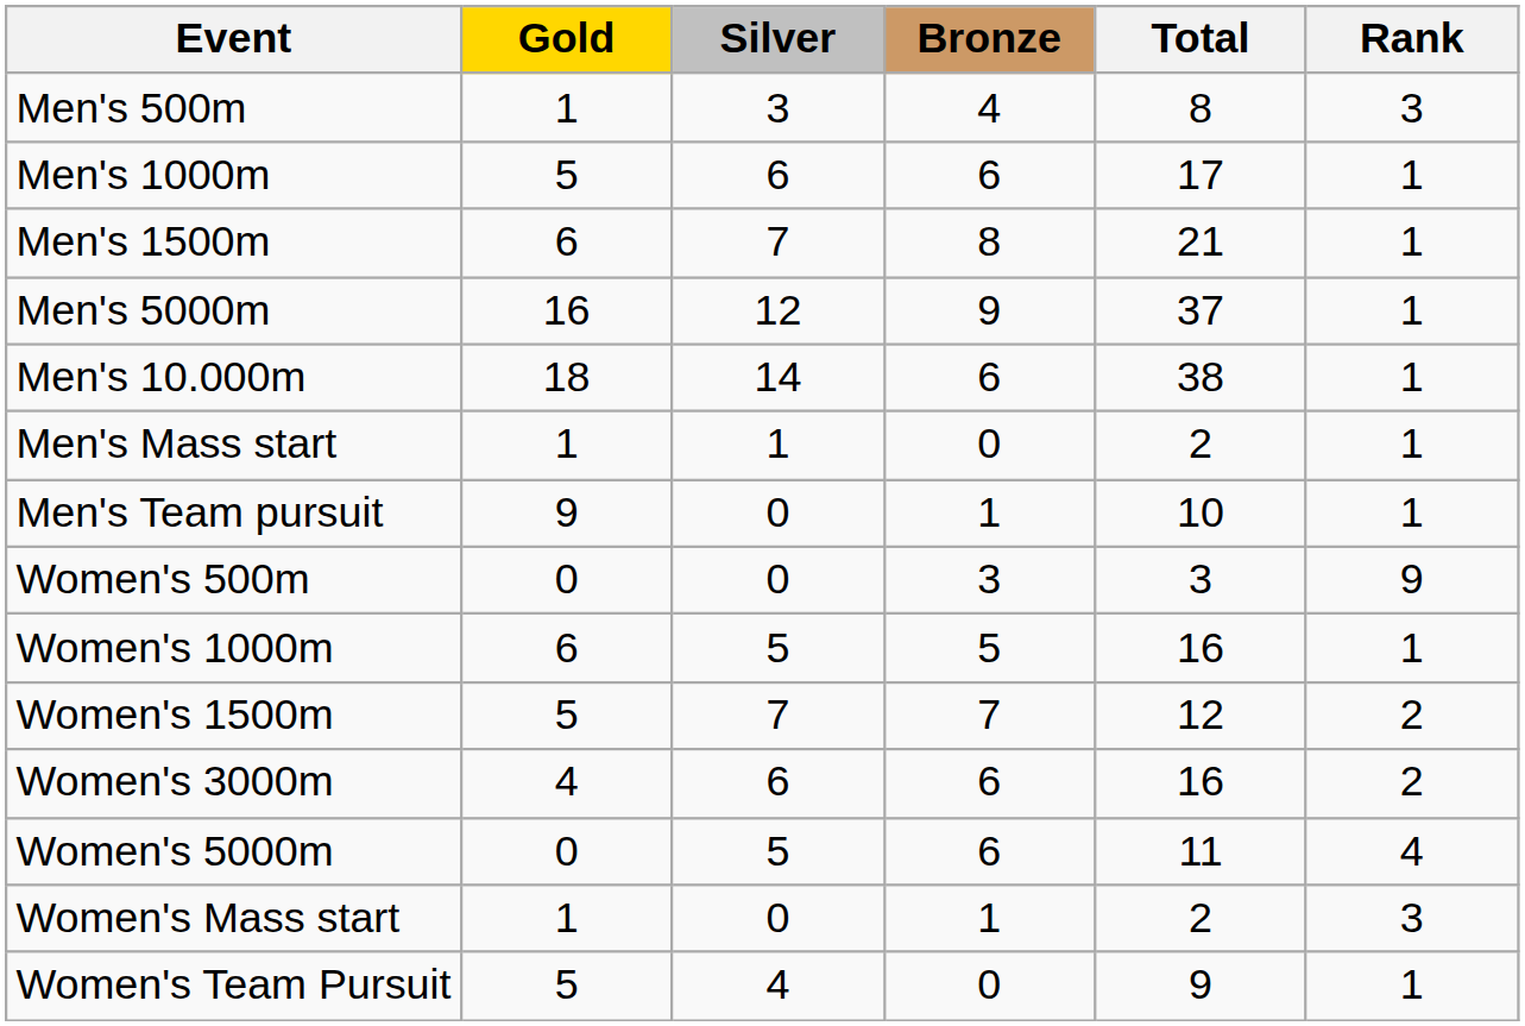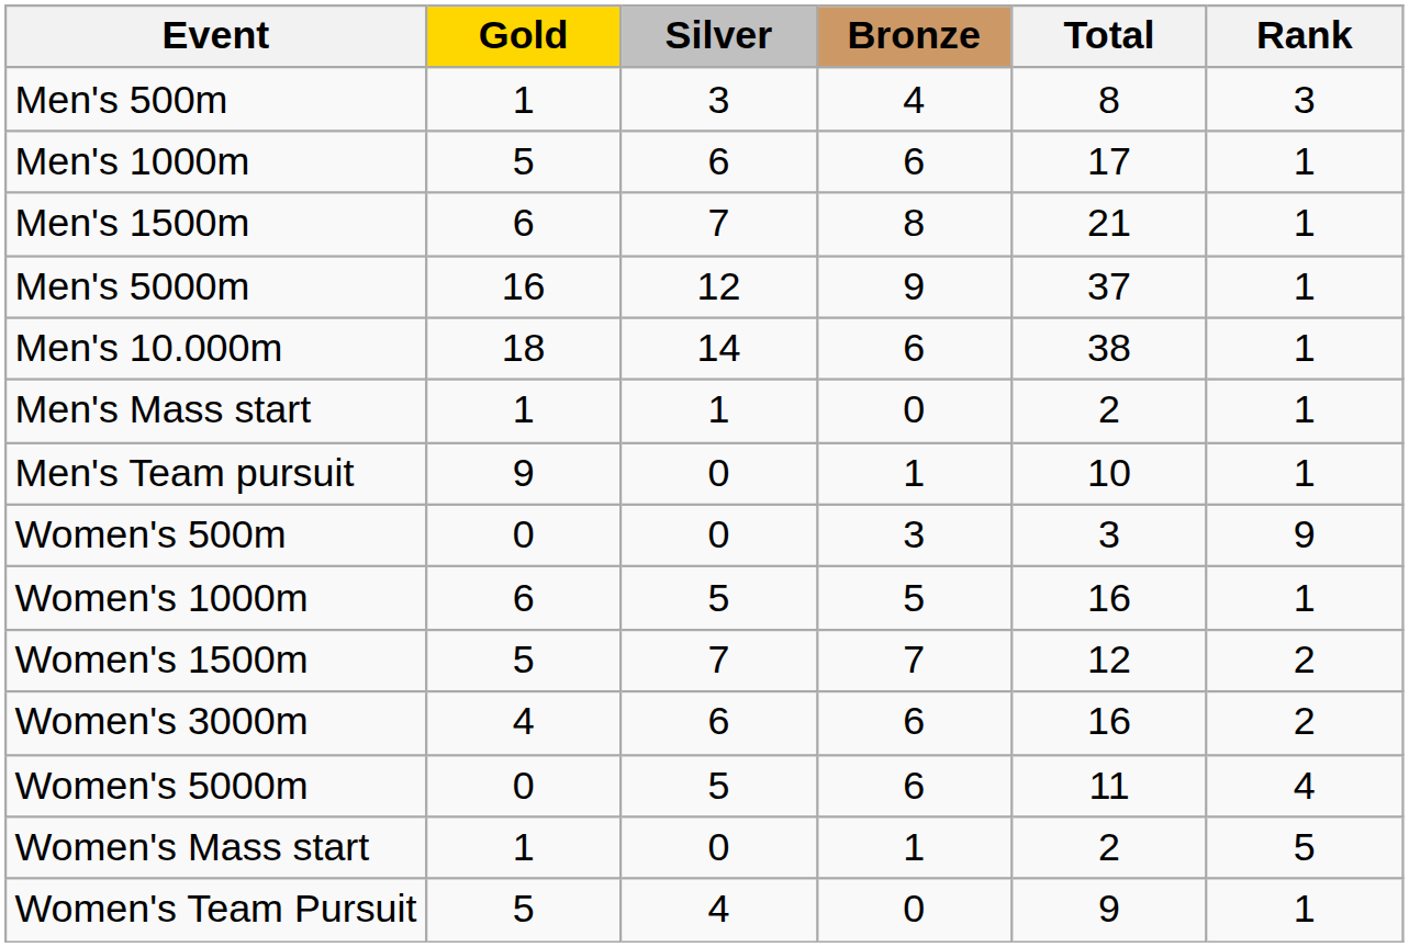 <table class="wikitable sortable" border="1" style="text-align:center; font-size:100%;">
 <tr>
 <th style="width:15:em;">Event</th>
 <td style="background:gold; width:4.5em; font-weight:bold;">Gold</td>
 <td style="background:silver; width:4.5em; font-weight:bold;">Silver</td>
 <td style="background:#cc9966; width:4.5em; font-weight:bold;">Bronze</td>
 <th style="width:4.5em;">Total</th>
 <th style="width:4.5em;">Rank</th>
 </tr>
 <tr>
 <td align=left>Men's 500m</td>
 <td>1</td>
 <td>3</td>
 <td>4</td>
 <td>8</td>
 <td>3</td>
 </tr>
 <tr>
 <td align=left>Men's 1000m</td>
 <td>5</td>
 <td>6</td>
 <td>6</td>
 <td>17</td>
 <td>1</td>
 </tr>
 <tr>
 <td align=left>Men's 1500m</td>
 <td>6</td>
 <td>7</td>
 <td>8</td>
 <td>21</td>
 <td>1</td>
 </tr>
 <tr>
 <td align=left>Men's 5000m</td>
 <td>16</td>
 <td>12</td>
 <td>9</td>
 <td>37</td>
 <td>1</td>
 </tr>
 <tr>
 <td align=left>Men's 10.000m</td>
 <td>18</td>
 <td>14</td>
 <td>6</td>
 <td>38</td>
 <td>1</td>
 </tr>
 <tr>
 <td align=left>Men's Mass start</td>
 <td>1</td>
 <td>1</td>
 <td>0</td>
 <td>2</td>
 <td>1</td>
 </tr>
 <tr>
 <td align=left>Men's Team pursuit</td>
 <td>9</td>
 <td>0</td>
 <td>1</td>
 <td>10</td>
 <td>1</td>
 </tr>
 <tr>
 <td align=left>Women's 500m</td>
 <td>0</td>
 <td>0</td>
 <td>3</td>
 <td>3</td>
 <td>9</td>
 </tr>
 <tr>
 <td align=left>Women's 1000m</td>
 <td>6</td>
 <td>5</td>
 <td>5</td>
 <td>16</td>
 <td>1</td>
 </tr>
 <tr>
 <td align=left>Women's 1500m</td>
 <td>5</td>
 <td>7</td>
 <td>7</td>
 <td>12</td>
 <td>2</td>
 </tr>
 <tr>
 <td align=left>Women's 3000m</td>
 <td>4</td>
 <td>6</td>
 <td>6</td>
 <td>16</td>
 <td>2</td>
 </tr>
 <tr>
 <td align=left>Women's 5000m</td>
 <td>0</td>
 <td>5</td>
 <td>6</td>
 <td>11</td>
 <td>4</td>
 </tr>
 <tr>
 <td align=left>Women's Mass start</td>
 <td>1</td>
 <td>0</td>
 <td>1</td>
 <td>2</td>
-<td>3</td>
+<td>5</td>
 </tr>
 <tr>
 <td align=left>Women's Team Pursuit</td>
 <td>5</td>
 <td>4</td>
 <td>0</td>
 <td>9</td>
 <td>1</td>
 </tr>
 </table>
